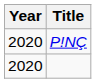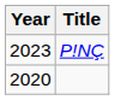 <table class="wikitable">
 <tr>
 <th>Year</th>
 <th>Title</th>
 </tr>
 <tr>
-<td>2020</td>
+<td>2023</td>
 <td><em><a href='#'>P!NÇ</a></em></td>
 </tr>
 <tr>
 <td>2020</td>
 <td><em></em></td>
 </tr>
 </table>
